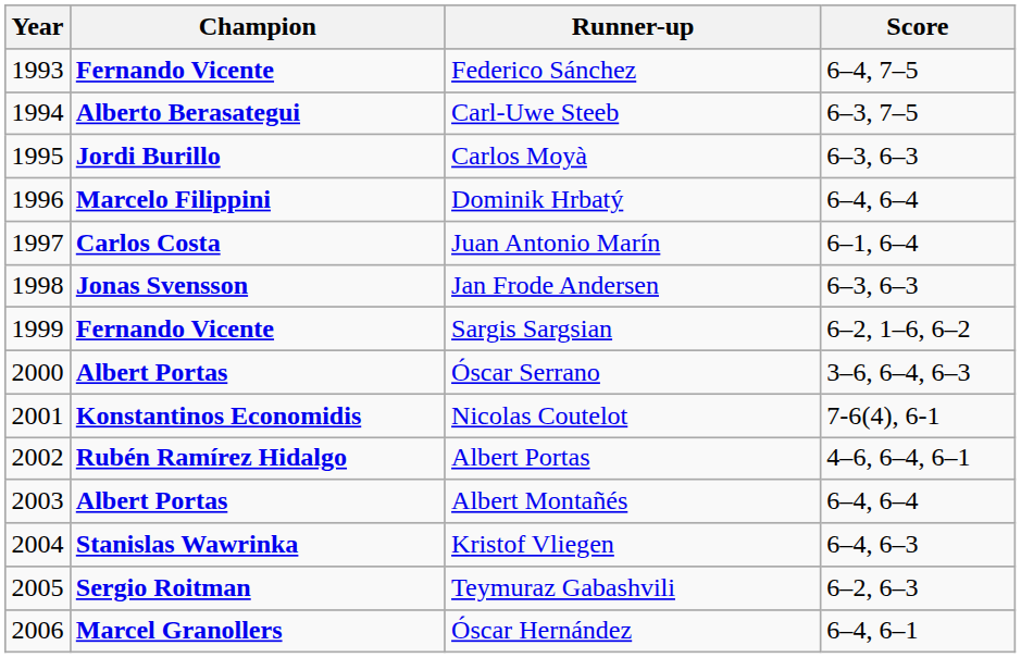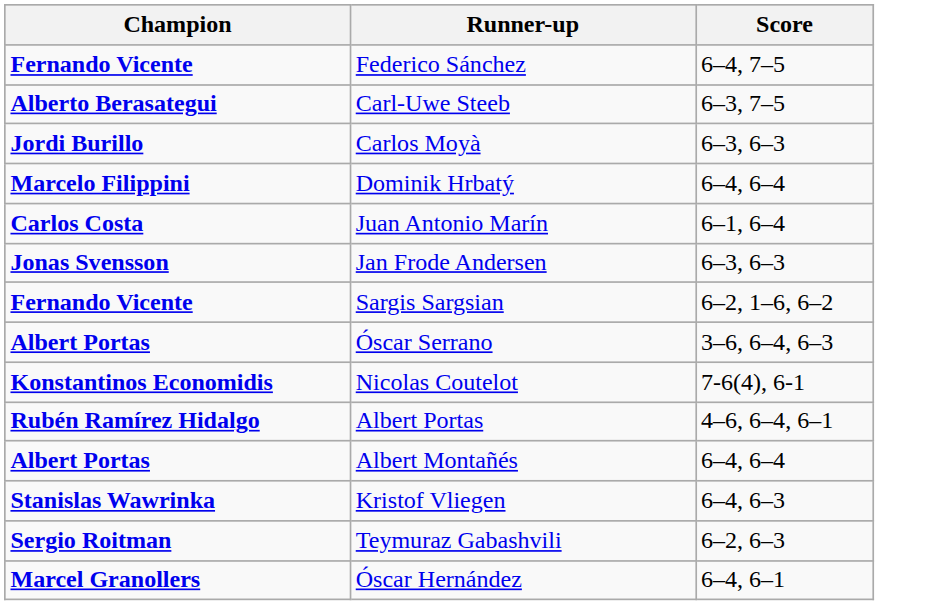 <table class="wikitable" style="font-size:90%">
 <tr>
-<th>Year</th>
 <th width="200">Champion</th>
 <th width="200">Runner-up</th>
 <th width="100">Score</th>
 </tr>
 <tr>
-<td>1993</td>
 <td> <strong><a href='#'>Fernando Vicente</a></strong></td>
 <td> <a href='#'>Federico Sánchez</a></td>
 <td>6–4, 7–5</td>
 </tr>
 <tr>
-<td>1994</td>
 <td> <strong><a href='#'>Alberto Berasategui</a></strong></td>
 <td> <a href='#'>Carl-Uwe Steeb</a></td>
 <td>6–3, 7–5</td>
 </tr>
 <tr>
-<td>1995</td>
 <td> <strong><a href='#'>Jordi Burillo</a></strong></td>
 <td> <a href='#'>Carlos Moyà</a></td>
 <td>6–3, 6–3</td>
 </tr>
 <tr>
-<td>1996</td>
 <td> <strong><a href='#'>Marcelo Filippini</a></strong></td>
 <td> <a href='#'>Dominik Hrbatý</a></td>
 <td>6–4, 6–4</td>
 </tr>
 <tr>
-<td>1997</td>
 <td> <strong><a href='#'>Carlos Costa</a></strong></td>
 <td> <a href='#'>Juan Antonio Marín</a></td>
 <td>6–1, 6–4</td>
 </tr>
 <tr>
-<td>1998</td>
 <td> <strong><a href='#'>Jonas Svensson</a></strong></td>
 <td> <a href='#'>Jan Frode Andersen</a></td>
 <td>6–3, 6–3</td>
 </tr>
 <tr>
-<td>1999</td>
 <td> <strong><a href='#'>Fernando Vicente</a></strong></td>
 <td> <a href='#'>Sargis Sargsian</a></td>
 <td>6–2, 1–6, 6–2</td>
 </tr>
 <tr>
-<td>2000</td>
 <td> <strong><a href='#'>Albert Portas</a></strong></td>
 <td> <a href='#'>Óscar Serrano</a></td>
 <td>3–6, 6–4, 6–3</td>
 </tr>
 <tr>
-<td>2001</td>
 <td> <strong><a href='#'>Konstantinos Economidis</a></strong></td>
 <td> <a href='#'>Nicolas Coutelot</a></td>
 <td>7-6(4), 6-1</td>
 </tr>
 <tr>
-<td>2002</td>
 <td> <strong><a href='#'>Rubén Ramírez Hidalgo</a></strong></td>
 <td> <a href='#'>Albert Portas</a></td>
 <td>4–6, 6–4, 6–1</td>
 </tr>
 <tr>
-<td>2003</td>
 <td> <strong><a href='#'>Albert Portas</a></strong></td>
 <td> <a href='#'>Albert Montañés</a></td>
 <td>6–4, 6–4</td>
 </tr>
 <tr>
-<td>2004</td>
 <td> <strong><a href='#'>Stanislas Wawrinka</a></strong></td>
 <td> <a href='#'>Kristof Vliegen</a></td>
 <td>6–4, 6–3</td>
 </tr>
 <tr>
-<td>2005</td>
 <td> <strong><a href='#'>Sergio Roitman</a></strong></td>
 <td> <a href='#'>Teymuraz Gabashvili</a></td>
 <td>6–2, 6–3</td>
 </tr>
 <tr>
-<td>2006</td>
 <td> <strong><a href='#'>Marcel Granollers</a></strong></td>
 <td> <a href='#'>Óscar Hernández</a></td>
 <td>6–4, 6–1</td>
 </tr>
 </table>
